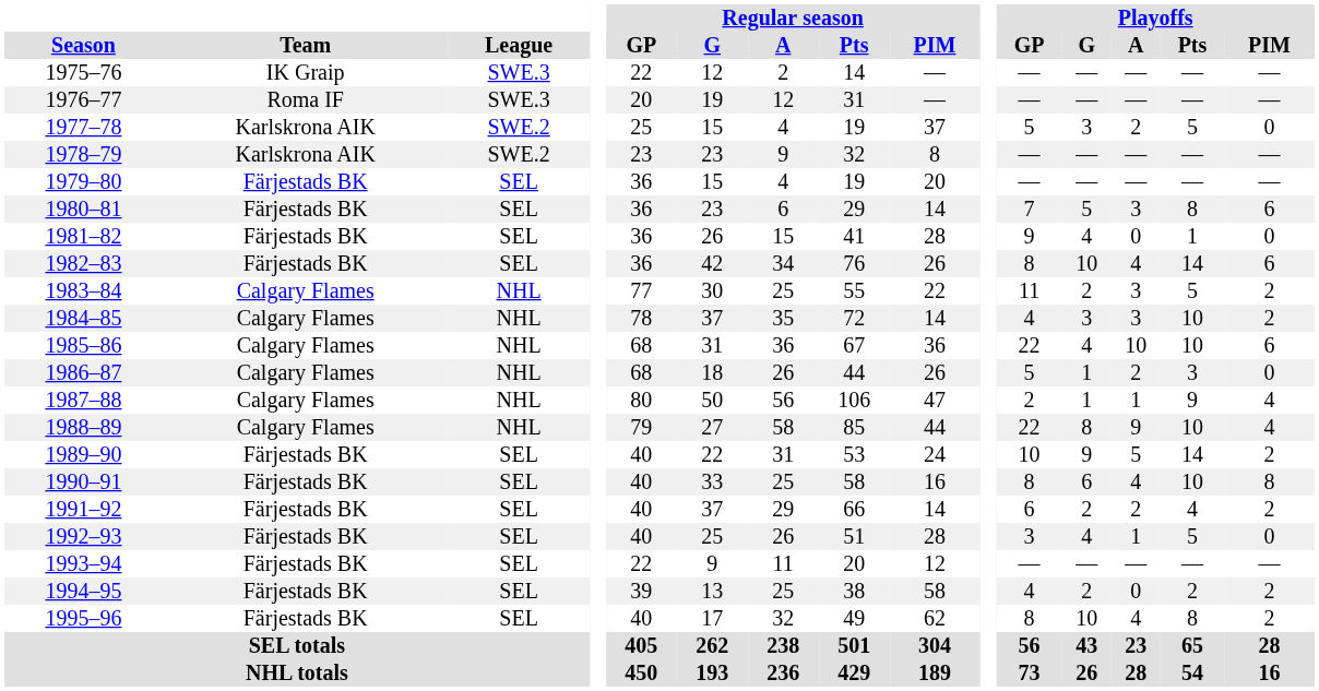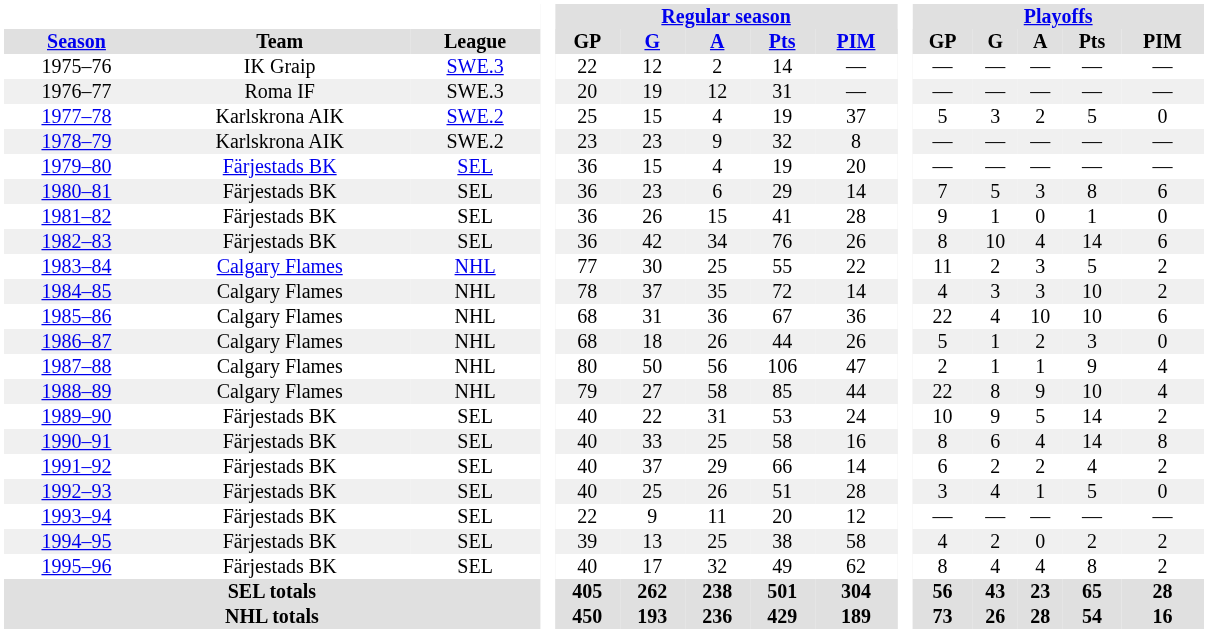 <table border="0" cellpadding="1" cellspacing="0" style="text-align:center; width:60em">
 <tr bgcolor="#e0e0e0">
 <th colspan="3" bgcolor="#ffffff"> </th>
 <th rowspan="99" bgcolor="#ffffff"> </th>
 <th colspan="5"><a href='#'>Regular season</a></th>
 <th rowspan="99" bgcolor="#ffffff"> </th>
 <th colspan="5"><a href='#'>Playoffs</a></th>
 </tr>
 <tr bgcolor="#e0e0e0">
 <th><a href='#'>Season</a></th>
 <th>Team</th>
 <th>League</th>
 <th>GP</th>
 <th><a href='#'>G</a></th>
 <th><a href='#'>A</a></th>
 <th><a href='#'>Pts</a></th>
 <th><a href='#'>PIM</a></th>
 <th>GP</th>
 <th>G</th>
 <th>A</th>
 <th>Pts</th>
 <th>PIM</th>
 </tr>
 <tr>
 <td>1975–76</td>
 <td>IK Graip</td>
 <td><a href='#'>SWE.3</a></td>
 <td>22</td>
 <td>12</td>
 <td>2</td>
 <td>14</td>
 <td>—</td>
 <td>—</td>
 <td>—</td>
 <td>—</td>
 <td>—</td>
 <td>—</td>
 </tr>
 <tr bgcolor="#f0f0f0">
 <td>1976–77</td>
 <td>Roma IF</td>
 <td>SWE.3</td>
 <td>20</td>
 <td>19</td>
 <td>12</td>
 <td>31</td>
 <td>—</td>
 <td>—</td>
 <td>—</td>
 <td>—</td>
 <td>—</td>
 <td>—</td>
 </tr>
 <tr>
 <td><a href='#'>1977–78</a></td>
 <td>Karlskrona AIK</td>
 <td><a href='#'>SWE.2</a></td>
 <td>25</td>
 <td>15</td>
 <td>4</td>
 <td>19</td>
 <td>37</td>
 <td>5</td>
 <td>3</td>
 <td>2</td>
 <td>5</td>
 <td>0</td>
 </tr>
 <tr bgcolor="#f0f0f0">
 <td><a href='#'>1978–79</a></td>
 <td>Karlskrona AIK</td>
 <td>SWE.2</td>
 <td>23</td>
 <td>23</td>
 <td>9</td>
 <td>32</td>
 <td>8</td>
 <td>—</td>
 <td>—</td>
 <td>—</td>
 <td>—</td>
 <td>—</td>
 </tr>
 <tr>
 <td><a href='#'>1979–80</a></td>
 <td><a href='#'>Färjestads BK</a></td>
 <td><a href='#'>SEL</a></td>
 <td>36</td>
 <td>15</td>
 <td>4</td>
 <td>19</td>
 <td>20</td>
 <td>—</td>
 <td>—</td>
 <td>—</td>
 <td>—</td>
 <td>—</td>
 </tr>
 <tr bgcolor="#f0f0f0">
 <td><a href='#'>1980–81</a></td>
 <td>Färjestads BK</td>
 <td>SEL</td>
 <td>36</td>
 <td>23</td>
 <td>6</td>
 <td>29</td>
 <td>14</td>
 <td>7</td>
 <td>5</td>
 <td>3</td>
 <td>8</td>
 <td>6</td>
 </tr>
 <tr>
 <td><a href='#'>1981–82</a></td>
 <td>Färjestads BK</td>
 <td>SEL</td>
 <td>36</td>
 <td>26</td>
 <td>15</td>
 <td>41</td>
 <td>28</td>
 <td>9</td>
-<td>4</td>
+<td>1</td>
 <td>0</td>
 <td>1</td>
 <td>0</td>
 </tr>
 <tr bgcolor="#f0f0f0">
 <td><a href='#'>1982–83</a></td>
 <td>Färjestads BK</td>
 <td>SEL</td>
 <td>36</td>
 <td>42</td>
 <td>34</td>
 <td>76</td>
 <td>26</td>
 <td>8</td>
 <td>10</td>
 <td>4</td>
 <td>14</td>
 <td>6</td>
 </tr>
 <tr>
 <td><a href='#'>1983–84</a></td>
 <td><a href='#'>Calgary Flames</a></td>
 <td><a href='#'>NHL</a></td>
 <td>77</td>
 <td>30</td>
 <td>25</td>
 <td>55</td>
 <td>22</td>
 <td>11</td>
 <td>2</td>
 <td>3</td>
 <td>5</td>
 <td>2</td>
 </tr>
 <tr bgcolor="#f0f0f0">
 <td><a href='#'>1984–85</a></td>
 <td>Calgary Flames</td>
 <td>NHL</td>
 <td>78</td>
 <td>37</td>
 <td>35</td>
 <td>72</td>
 <td>14</td>
 <td>4</td>
 <td>3</td>
 <td>3</td>
 <td>10</td>
 <td>2</td>
 </tr>
 <tr>
 <td><a href='#'>1985–86</a></td>
 <td>Calgary Flames</td>
 <td>NHL</td>
 <td>68</td>
 <td>31</td>
 <td>36</td>
 <td>67</td>
 <td>36</td>
 <td>22</td>
 <td>4</td>
 <td>10</td>
 <td>10</td>
 <td>6</td>
 </tr>
 <tr bgcolor="#f0f0f0">
 <td><a href='#'>1986–87</a></td>
 <td>Calgary Flames</td>
 <td>NHL</td>
 <td>68</td>
 <td>18</td>
 <td>26</td>
 <td>44</td>
 <td>26</td>
 <td>5</td>
 <td>1</td>
 <td>2</td>
 <td>3</td>
 <td>0</td>
 </tr>
 <tr>
 <td><a href='#'>1987–88</a></td>
 <td>Calgary Flames</td>
 <td>NHL</td>
 <td>80</td>
 <td>50</td>
 <td>56</td>
 <td>106</td>
 <td>47</td>
 <td>2</td>
 <td>1</td>
 <td>1</td>
 <td>9</td>
 <td>4</td>
 </tr>
 <tr bgcolor="#f0f0f0">
 <td><a href='#'>1988–89</a></td>
 <td>Calgary Flames</td>
 <td>NHL</td>
 <td>79</td>
 <td>27</td>
 <td>58</td>
 <td>85</td>
 <td>44</td>
 <td>22</td>
 <td>8</td>
 <td>9</td>
 <td>10</td>
 <td>4</td>
 </tr>
 <tr>
 <td><a href='#'>1989–90</a></td>
 <td>Färjestads BK</td>
 <td>SEL</td>
 <td>40</td>
 <td>22</td>
 <td>31</td>
 <td>53</td>
 <td>24</td>
 <td>10</td>
 <td>9</td>
 <td>5</td>
 <td>14</td>
 <td>2</td>
 </tr>
 <tr bgcolor="#f0f0f0">
 <td><a href='#'>1990–91</a></td>
 <td>Färjestads BK</td>
 <td>SEL</td>
 <td>40</td>
 <td>33</td>
 <td>25</td>
 <td>58</td>
 <td>16</td>
 <td>8</td>
 <td>6</td>
 <td>4</td>
-<td>10</td>
+<td>14</td>
 <td>8</td>
 </tr>
 <tr>
 <td><a href='#'>1991–92</a></td>
 <td>Färjestads BK</td>
 <td>SEL</td>
 <td>40</td>
 <td>37</td>
 <td>29</td>
 <td>66</td>
 <td>14</td>
 <td>6</td>
 <td>2</td>
 <td>2</td>
 <td>4</td>
 <td>2</td>
 </tr>
 <tr bgcolor="#f0f0f0">
 <td><a href='#'>1992–93</a></td>
 <td>Färjestads BK</td>
 <td>SEL</td>
 <td>40</td>
 <td>25</td>
 <td>26</td>
 <td>51</td>
 <td>28</td>
 <td>3</td>
 <td>4</td>
 <td>1</td>
 <td>5</td>
 <td>0</td>
 </tr>
 <tr>
 <td><a href='#'>1993–94</a></td>
 <td>Färjestads BK</td>
 <td>SEL</td>
 <td>22</td>
 <td>9</td>
 <td>11</td>
 <td>20</td>
 <td>12</td>
 <td>—</td>
 <td>—</td>
 <td>—</td>
 <td>—</td>
 <td>—</td>
 </tr>
 <tr bgcolor="#f0f0f0">
 <td><a href='#'>1994–95</a></td>
 <td>Färjestads BK</td>
 <td>SEL</td>
 <td>39</td>
 <td>13</td>
 <td>25</td>
 <td>38</td>
 <td>58</td>
 <td>4</td>
 <td>2</td>
 <td>0</td>
 <td>2</td>
 <td>2</td>
 </tr>
 <tr>
 <td><a href='#'>1995–96</a></td>
 <td>Färjestads BK</td>
 <td>SEL</td>
 <td>40</td>
 <td>17</td>
 <td>32</td>
 <td>49</td>
 <td>62</td>
 <td>8</td>
-<td>10</td>
+<td>4</td>
 <td>4</td>
 <td>8</td>
 <td>2</td>
 </tr>
 <tr bgcolor="#e0e0e0">
 <th colspan="3">SEL totals</th>
 <th>405</th>
 <th>262</th>
 <th>238</th>
 <th>501</th>
 <th>304</th>
 <th>56</th>
 <th>43</th>
 <th>23</th>
 <th>65</th>
 <th>28</th>
 </tr>
 <tr bgcolor="#e0e0e0">
 <th colspan="3">NHL totals</th>
 <th>450</th>
 <th>193</th>
 <th>236</th>
 <th>429</th>
 <th>189</th>
 <th>73</th>
 <th>26</th>
 <th>28</th>
 <th>54</th>
 <th>16</th>
 </tr>
 </table>
